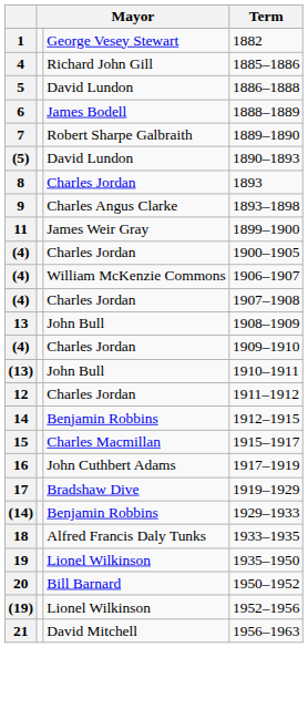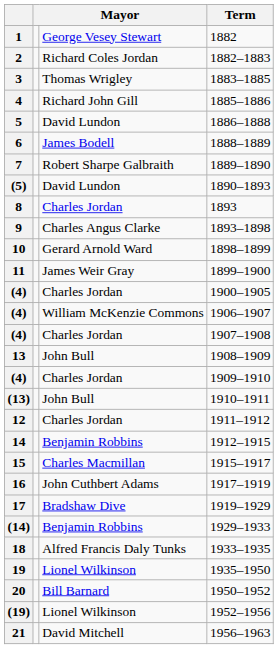 <table class="wikitable">
 <tr>
 <th></th>
 <th colspan="2">Mayor</th>
 <th>Term</th>
 </tr>
 <tr>
 <th scope="row" align="center">1</th>
 <td></td>
 <td><a href='#'>George Vesey Stewart</a></td>
 <td>1882</td>
+</tr>
+<tr>
+<th scope="row" align="center">2</th>
+<td></td>
+<td>Richard Coles Jordan</td>
+<td>1882–1883</td>
+</tr>
+<tr>
+<th scope="row" align="center">3</th>
+<td></td>
+<td>Thomas Wrigley</td>
+<td>1883–1885</td>
 </tr>
 <tr>
 <th scope="row" align="center">4</th>
 <td></td>
 <td>Richard John Gill</td>
 <td>1885–1886</td>
 </tr>
 <tr>
 <th scope="row" align="center">5</th>
 <td></td>
 <td>David Lundon</td>
 <td>1886–1888</td>
 </tr>
 <tr>
 <th scope="row" align="center">6</th>
 <td></td>
 <td><a href='#'>James Bodell</a></td>
 <td>1888–1889</td>
 </tr>
 <tr>
 <th scope="row" align="center">7</th>
 <td></td>
 <td>Robert Sharpe Galbraith</td>
 <td>1889–1890</td>
 </tr>
 <tr>
 <th scope="row" align="center">(5)</th>
 <td></td>
 <td>David Lundon</td>
 <td>1890–1893</td>
 </tr>
 <tr>
 <th scope="row" align="center">8</th>
 <td></td>
 <td><a href='#'>Charles Jordan</a></td>
 <td>1893</td>
 </tr>
 <tr>
 <th scope="row" align="center">9</th>
 <td></td>
 <td>Charles Angus Clarke</td>
 <td>1893–1898</td>
+</tr>
+<tr>
+<th scope="row" align="center">10</th>
+<td></td>
+<td>Gerard Arnold Ward</td>
+<td>1898–1899</td>
 </tr>
 <tr>
 <th scope="row" align="center">11</th>
 <td></td>
 <td>James Weir Gray</td>
 <td>1899–1900</td>
 </tr>
 <tr>
 <th scope="row" align="center">(4)</th>
 <td></td>
 <td>Charles Jordan</td>
 <td>1900–1905</td>
 </tr>
 <tr>
 <th scope="row" align="center">(4)</th>
 <td></td>
 <td>William McKenzie Commons</td>
 <td>1906–1907</td>
 </tr>
 <tr>
 <th scope="row" align="center">(4)</th>
 <td></td>
 <td>Charles Jordan</td>
 <td>1907–1908</td>
 </tr>
 <tr>
 <th scope="row" align="center">13</th>
 <td></td>
 <td>John Bull</td>
 <td>1908–1909</td>
 </tr>
 <tr>
 <th scope="row" align="center">(4)</th>
 <td></td>
 <td>Charles Jordan</td>
 <td>1909–1910</td>
 </tr>
 <tr>
 <th scope="row" align="center">(13)</th>
 <td></td>
 <td>John Bull</td>
 <td>1910–1911</td>
 </tr>
 <tr>
 <th scope="row" align="center">12</th>
 <td></td>
 <td>Charles Jordan</td>
 <td>1911–1912</td>
 </tr>
 <tr>
 <th scope="row" align="center">14</th>
 <td></td>
 <td><a href='#'>Benjamin Robbins</a></td>
 <td>1912–1915</td>
 </tr>
 <tr>
 <th scope="row" align="center">15</th>
 <td></td>
 <td><a href='#'>Charles Macmillan</a></td>
 <td>1915–1917</td>
 </tr>
 <tr>
 <th scope="row" align="center">16</th>
 <td></td>
 <td>John Cuthbert Adams</td>
 <td>1917–1919</td>
 </tr>
 <tr>
 <th scope="row" align="center">17</th>
 <td></td>
 <td><a href='#'>Bradshaw Dive</a></td>
 <td>1919–1929</td>
 </tr>
 <tr>
 <th scope="row" align="center">(14)</th>
 <td></td>
 <td><a href='#'>Benjamin Robbins</a></td>
 <td>1929–1933</td>
 </tr>
 <tr>
 <th scope="row" align="center">18</th>
 <td></td>
 <td>Alfred Francis Daly Tunks</td>
 <td>1933–1935</td>
 </tr>
 <tr>
 <th scope="row" align="center">19</th>
 <td></td>
 <td><a href='#'>Lionel Wilkinson</a></td>
 <td>1935–1950</td>
 </tr>
 <tr>
 <th scope="row" align="center">20</th>
 <td></td>
 <td><a href='#'>Bill Barnard</a></td>
 <td>1950–1952</td>
 </tr>
 <tr>
 <th scope="row" align="center">(19)</th>
 <td></td>
 <td>Lionel Wilkinson</td>
 <td>1952–1956</td>
 </tr>
 <tr>
 <th scope="row" align="center">21</th>
 <td></td>
 <td>David Mitchell</td>
 <td>1956–1963</td>
 </tr>
 </table>
